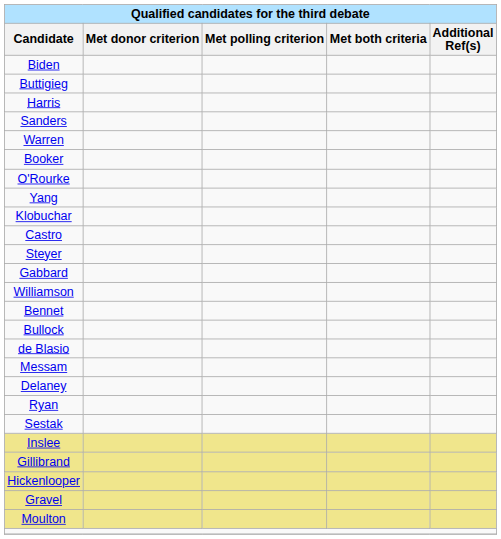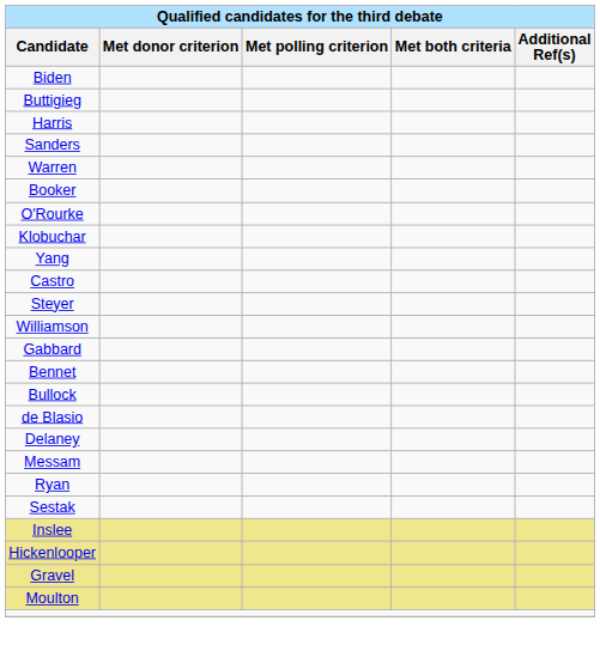 <table class="wikitable sortable collapsible collapsed" style="text-align:center;font-size:95%;line-height:16px;">
 <tr>
 <td colspan="5" style="color:black; vertical-align:top; text-align:center; background-color:#B0E2FF;" class="table-no"><strong>Qualified candidates for the third debate</strong></td>
 </tr>
 <tr>
 <th>Candidate</th>
 <th>Met donor criterion<br></th>
 <th>Met polling criterion<br></th>
 <th>Met both criteria<br></th>
 <th class="unsortable">Additional<br>Ref(s)</th>
 </tr>
 <tr>
 <td><a href='#'>Biden</a></td>
 <td><br></td>
 <td><br></td>
 <td></td>
 <td></td>
 </tr>
 <tr>
 <td><a href='#'>Buttigieg</a></td>
 <td><br></td>
 <td><br></td>
 <td></td>
 <td></td>
 </tr>
 <tr>
 <td><a href='#'>Harris</a></td>
 <td><br></td>
 <td><br></td>
 <td></td>
 <td></td>
 </tr>
 <tr>
 <td><a href='#'>Sanders</a></td>
 <td><br></td>
 <td><br></td>
 <td></td>
 <td></td>
 </tr>
 <tr>
 <td><a href='#'>Warren</a></td>
 <td><br></td>
 <td><br></td>
 <td></td>
 <td></td>
 </tr>
 <tr>
 <td><a href='#'>Booker</a></td>
 <td><br></td>
 <td><br></td>
 <td></td>
 <td></td>
 </tr>
 <tr>
 <td><a href='#'>O'Rourke</a></td>
 <td><br></td>
 <td><br></td>
 <td></td>
 <td></td>
 </tr>
 <tr>
-<td><a href='#'>Yang</a></td>
+<td><a href='#'>Klobuchar</a></td>
 <td><br></td>
 <td><br></td>
 <td></td>
 <td></td>
 </tr>
 <tr>
-<td><a href='#'>Klobuchar</a></td>
+<td><a href='#'>Yang</a></td>
 <td><br></td>
 <td><br></td>
 <td></td>
 <td></td>
 </tr>
 <tr>
 <td><a href='#'>Castro</a></td>
 <td><br></td>
 <td><br></td>
 <td></td>
 <td></td>
 </tr>
 <tr>
 <td><a href='#'>Steyer</a></td>
 <td><br></td>
 <td><br></td>
 <td></td>
 <td></td>
 </tr>
 <tr>
-<td><a href='#'>Gabbard</a></td>
+<td><a href='#'>Williamson</a></td>
 <td><br></td>
 <td><br></td>
 <td></td>
 <td></td>
 </tr>
 <tr>
-<td><a href='#'>Williamson</a></td>
+<td><a href='#'>Gabbard</a></td>
 <td><br></td>
 <td><br></td>
 <td></td>
 <td></td>
 </tr>
 <tr>
 <td><a href='#'>Bennet</a></td>
 <td></td>
 <td><br></td>
 <td></td>
 <td></td>
 </tr>
 <tr>
 <td><a href='#'>Bullock</a></td>
 <td></td>
 <td><br></td>
 <td></td>
 <td></td>
 </tr>
 <tr>
 <td><a href='#'>de Blasio</a></td>
 <td></td>
 <td><br></td>
 <td></td>
 <td></td>
 </tr>
 <tr>
-<td><a href='#'>Messam</a></td>
+<td><a href='#'>Delaney</a></td>
 <td></td>
 <td><br></td>
 <td></td>
 <td></td>
 </tr>
 <tr>
-<td><a href='#'>Delaney</a></td>
+<td><a href='#'>Messam</a></td>
 <td></td>
 <td><br></td>
 <td></td>
 <td></td>
 </tr>
 <tr>
 <td><a href='#'>Ryan</a></td>
 <td></td>
 <td><br></td>
 <td></td>
 <td></td>
 </tr>
 <tr>
 <td><a href='#'>Sestak</a></td>
 <td></td>
 <td><br></td>
 <td></td>
 <td></td>
 </tr>
 <tr style="background:#f0e68c;">
 <td><a href='#'>Inslee</a></td>
 <td><br></td>
-<td><br></td>
-<td></td>
-<td></td>
-</tr>
-<tr style="background:#f0e68c;">
-<td><a href='#'>Gillibrand</a></td>
-<td></td>
 <td><br></td>
 <td></td>
 <td></td>
 </tr>
 <tr style="background:#f0e68c;">
 <td><a href='#'>Hickenlooper</a></td>
 <td></td>
 <td><br></td>
 <td></td>
 <td></td>
 </tr>
 <tr style="background:#f0e68c;">
 <td><a href='#'>Gravel</a></td>
 <td></td>
 <td><br></td>
 <td></td>
 <td></td>
 </tr>
 <tr style="background:#f0e68c;">
 <td><a href='#'>Moulton</a></td>
 <td></td>
 <td><br></td>
 <td></td>
 <td></td>
 </tr>
 <tr>
 <td colspan="5" class="table-no" style="text-align:left;"></td>
 </tr>
 <tr>
 </tr>
 </table>
